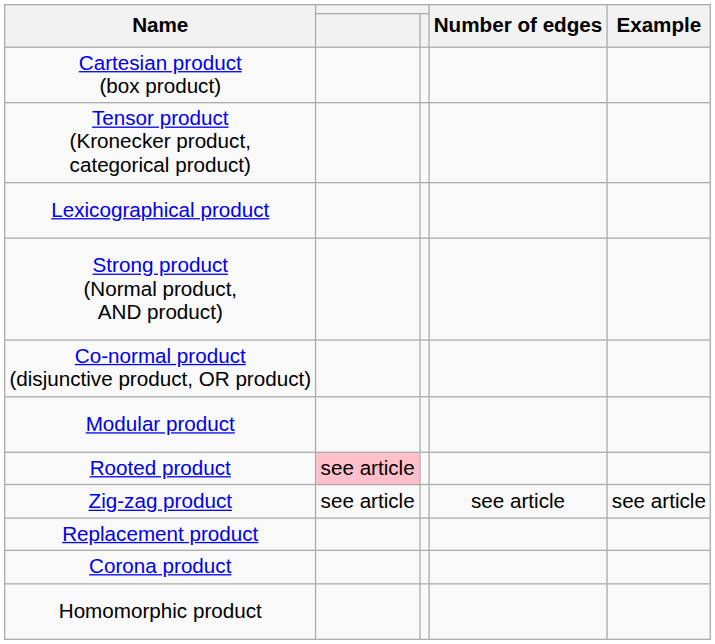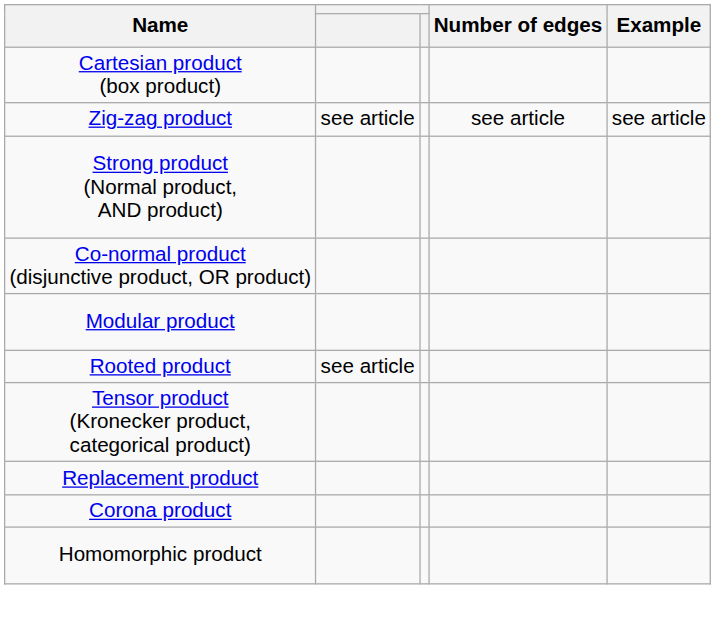 <table class="wikitable" style="text-align:center">
 <tr>
 <th rowspan="2">Name</th>
 <th colspan="2"></th>
 <th rowspan="2">Number of edges<br></th>
 <th rowspan="2">Example</th>
 </tr>
 <tr>
 <th></th>
 <th><br></th>
 </tr>
 <tr>
 <td><a href='#'>Cartesian product</a><br>(box product)<br></td>
 <td><br><br></td>
 <td><br><br></td>
 <td></td>
 <td></td>
 </tr>
 <tr>
-<td><a href='#'>Tensor product</a><br>(Kronecker product,<br>categorical product)<br></td>
+<td><a href='#'>Zig-zag product</a></td>
+<td>see article</td>
 <td></td>
-<td></td>
-<td></td>
-<td></td>
-</tr>
-<tr>
-<td><a href='#'>Lexicographical product</a><br></td>
-<td><br><br></td>
-<td><br><br></td>
-<td></td>
-<td></td>
+<td>see article</td>
+<td>see article</td>
 </tr>
 <tr>
 <td><a href='#'>Strong product</a><br>(Normal product,<br> AND product)<br></td>
 <td><br><br><br><br></td>
 <td><br><br><br><br></td>
 <td></td>
 <td></td>
 </tr>
 <tr>
 <td><a href='#'>Co-normal product</a><br>(disjunctive product, OR product)<br></td>
 <td><br><br></td>
 <td><br><br></td>
 <td></td>
 <td></td>
 </tr>
 <tr>
 <td><a href='#'>Modular product</a></td>
 <td><br><br></td>
 <td><br><br></td>
 <td></td>
 <td></td>
 </tr>
 <tr>
 <td><a href='#'>Rooted product</a></td>
-<td style="background: pink;">see article</td>
+<td>see article</td>
 <td></td>
 <td></td>
 <td></td>
 </tr>
 <tr>
-<td><a href='#'>Zig-zag product</a></td>
-<td>see article</td>
+<td><a href='#'>Tensor product</a><br>(Kronecker product,<br>categorical product)<br></td>
 <td></td>
-<td>see article</td>
-<td>see article</td>
+<td></td>
+<td></td>
+<td></td>
 </tr>
 <tr>
 <td><a href='#'>Replacement product</a></td>
 <td></td>
 <td></td>
 <td></td>
 <td></td>
 </tr>
 <tr>
 <td><a href='#'>Corona product</a></td>
 <td></td>
 <td></td>
 <td></td>
 <td></td>
 </tr>
 <tr>
 <td>Homomorphic product<br></td>
 <td><br><br></td>
 <td><br><br></td>
 <td></td>
 <td></td>
 </tr>
 </table>
